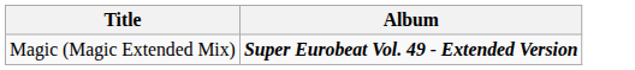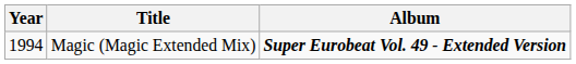 <table class="wikitable">
 <tr>
+<th>Year</th>
 <th>Title</th>
 <th>Album</th>
 </tr>
 <tr>
+<td rowspan="1">1994</td>
 <td>Magic (Magic Extended Mix)</td>
 <td rowspan="1"><strong><em> Super Eurobeat Vol. 49 - Extended Version</em></strong></td>
 </tr>
 </table>
